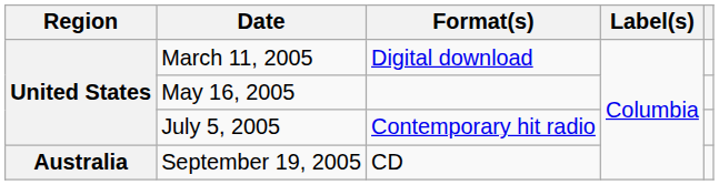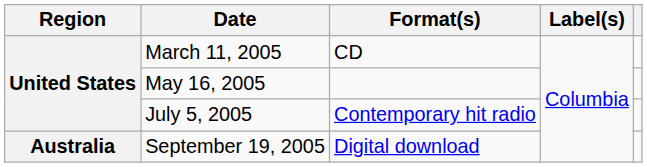 <table class="wikitable plainrowheaders">
 <tr>
 <th scope="col">Region</th>
 <th scope="col">Date</th>
 <th scope="col">Format(s)</th>
 <th scope="col">Label(s)</th>
 <th scope="col"></th>
 </tr>
 <tr>
 <th scope="row" rowspan="3">United States</th>
 <td>March 11, 2005</td>
-<td><a href='#'>Digital download</a></td>
+<td>CD</td>
 <td rowspan="4"><a href='#'>Columbia</a></td>
 <td></td>
 </tr>
 <tr>
 <td>May 16, 2005</td>
 <td></td>
 <td></td>
 </tr>
 <tr>
 <td>July 5, 2005</td>
 <td><a href='#'>Contemporary hit radio</a></td>
 <td></td>
 </tr>
 <tr>
 <th scope="row">Australia</th>
 <td>September 19, 2005</td>
-<td>CD</td>
+<td><a href='#'>Digital download</a></td>
 <td></td>
 </tr>
 </table>
